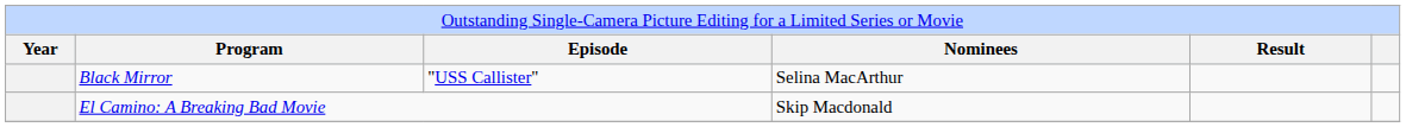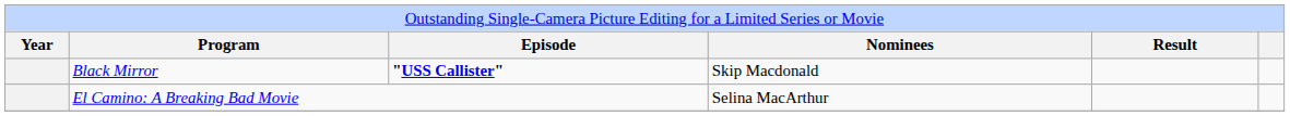 <table class="wikitable plainrowheaders" style="font-size: 90%" width=90%>
 <tr>
 </tr>
 <tr ---- bgcolor="#bfd7ff">
 <td colspan=6 align=center><a href='#'>Outstanding Single-Camera Picture Editing for a Limited Series or Movie</a></td>
 </tr>
 <tr ---- bgcolor="#ebf5ff">
 <th width="5%">Year</th>
 <th width="25%">Program</th>
 <th width="25%">Episode</th>
 <th width="30%">Nominees</th>
 <th width="13%">Result</th>
 <th width="5%"></th>
 </tr>
 <tr>
 <th scope=row></th>
 <td><em><a href='#'>Black Mirror</a></em></td>
-<td>"<a href='#'>USS Callister</a>"</td>
-<td>Selina MacArthur</td>
+<td><strong>"<a href='#'>USS Callister</a>"</strong></td>
+<td>Skip Macdonald</td>
 <td></td>
 <td></td>
 </tr>
 <tr>
 <th scope=row></th>
 <td colspan="2"><em><a href='#'>El Camino: A Breaking Bad Movie</a></em></td>
-<td>Skip Macdonald</td>
+<td>Selina MacArthur</td>
 <td></td>
 <td></td>
 </tr>
 <tr>
 </tr>
 </table>
